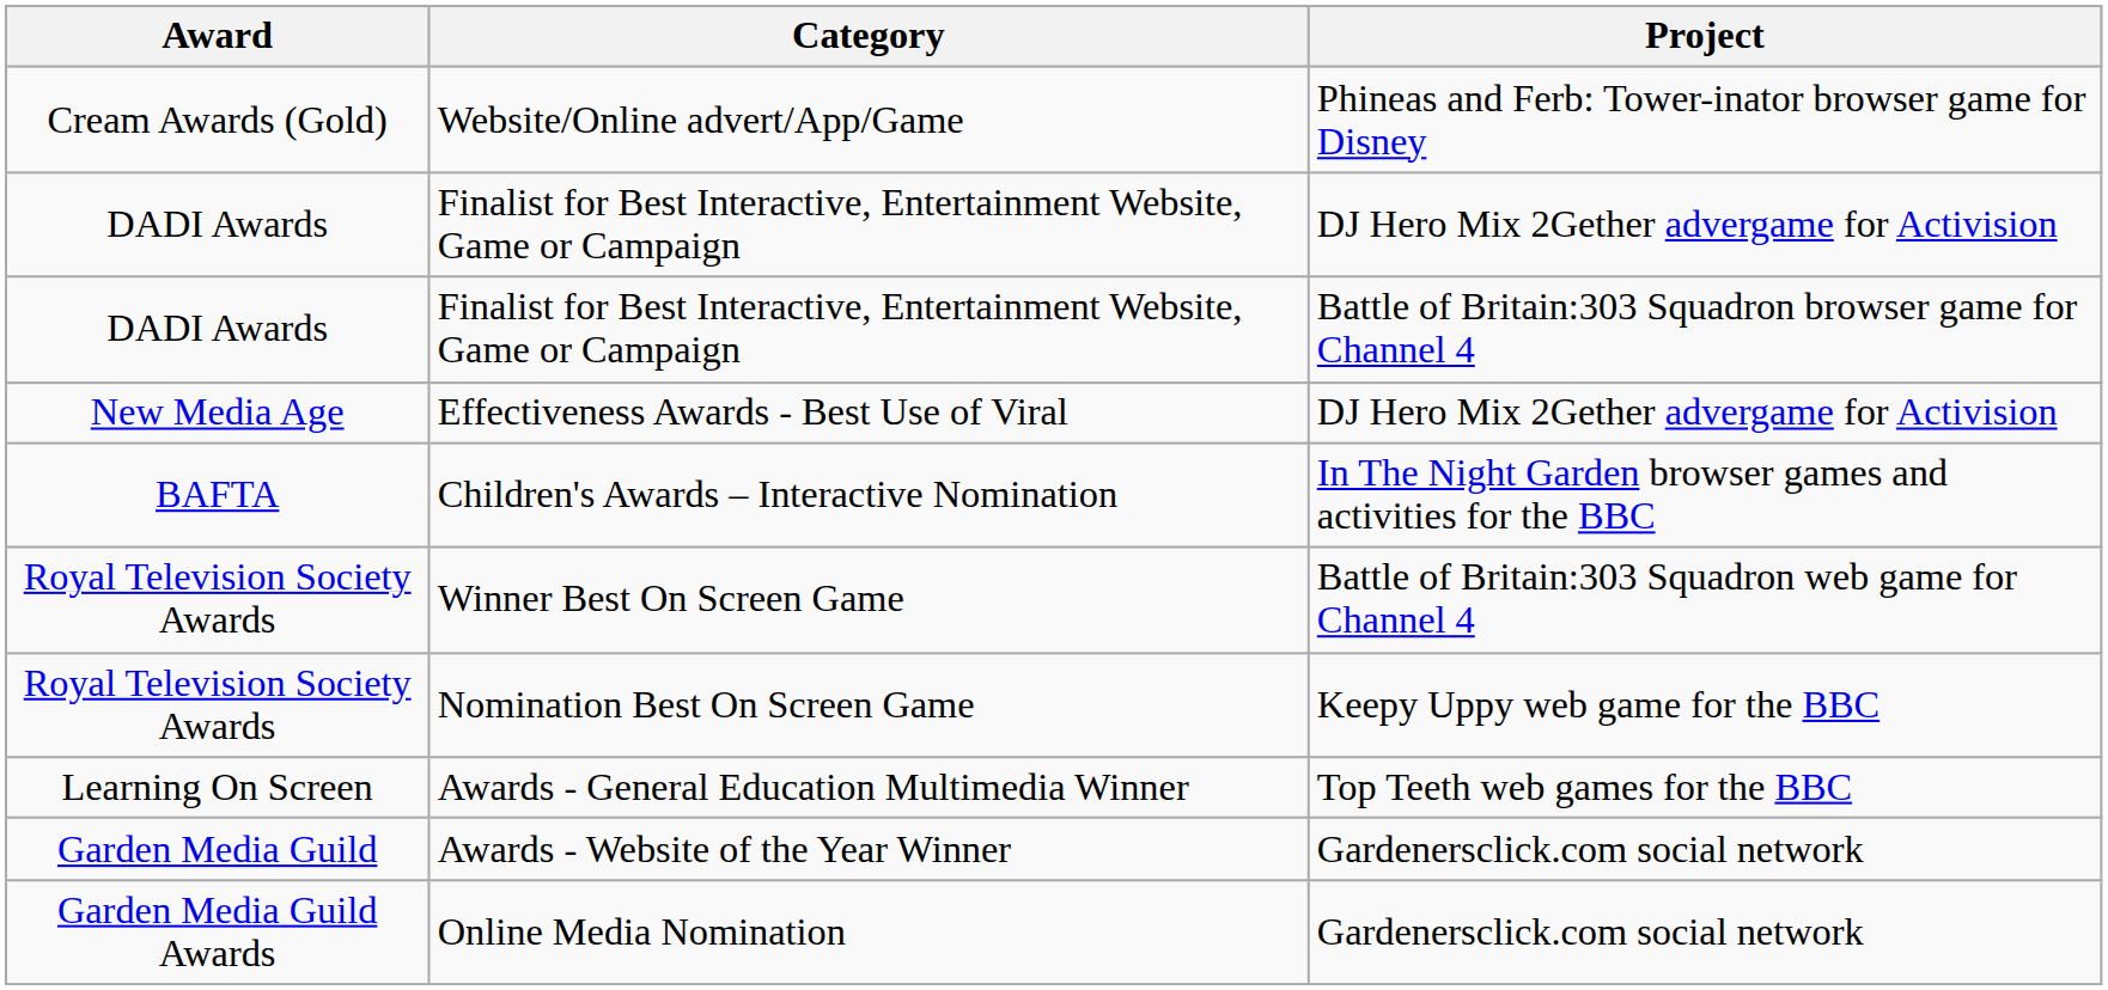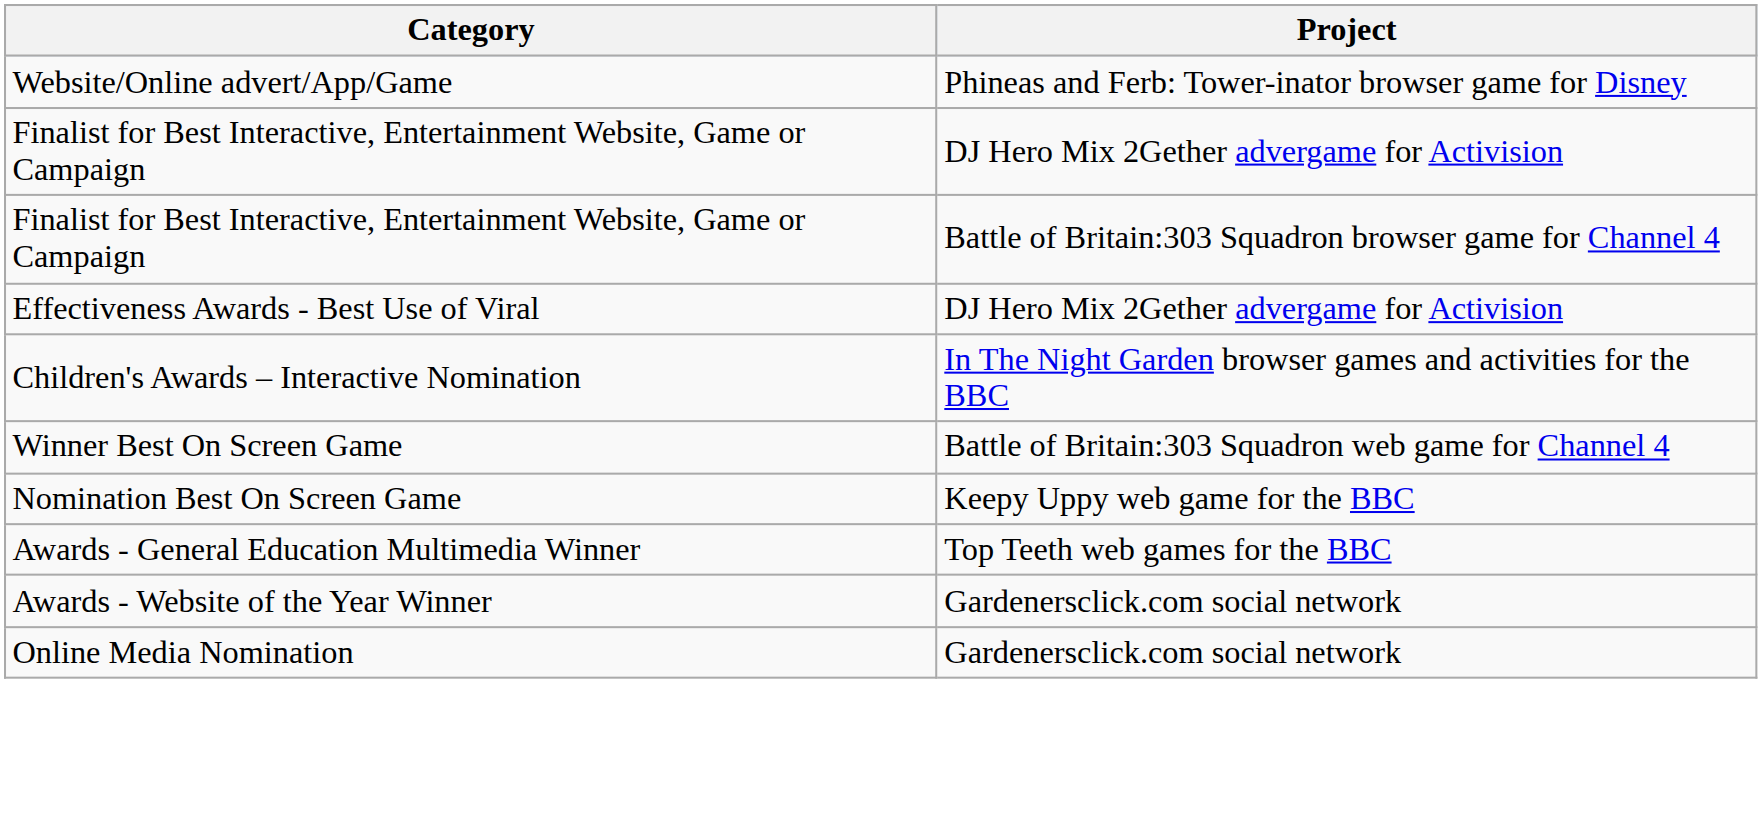 <table class="wikitable">
 <tr style="background:#B0C4DE;">
-<th>Award</th>
 <th>Category</th>
 <th>Project</th>
 </tr>
 <tr>
-<td style="text-align:center;">Cream Awards (Gold)</td>
 <td>Website/Online advert/App/Game</td>
 <td>Phineas and Ferb: Tower-inator browser game for <a href='#'>Disney</a></td>
 </tr>
 <tr>
-<td style="text-align:center;">DADI Awards</td>
 <td>Finalist for Best Interactive, Entertainment Website, Game or Campaign</td>
 <td>DJ Hero Mix 2Gether <a href='#'>advergame</a> for <a href='#'>Activision</a></td>
 </tr>
 <tr>
-<td style="text-align:center;">DADI Awards</td>
 <td>Finalist for Best Interactive, Entertainment Website, Game or Campaign</td>
 <td>Battle of Britain:303 Squadron browser game for <a href='#'>Channel 4</a></td>
 </tr>
 <tr>
-<td style="text-align:center;"><a href='#'>New Media Age</a></td>
 <td>Effectiveness Awards - Best Use of Viral</td>
 <td>DJ Hero Mix 2Gether <a href='#'>advergame</a> for <a href='#'>Activision</a></td>
 </tr>
 <tr>
-<td style="text-align:center;"><a href='#'>BAFTA</a></td>
 <td>Children's Awards – Interactive Nomination</td>
 <td><a href='#'>In The Night Garden</a> browser games and activities for the <a href='#'>BBC</a></td>
 </tr>
 <tr>
-<td style="text-align:center;"><a href='#'>Royal Television Society</a> Awards</td>
 <td>Winner Best On Screen Game</td>
 <td>Battle of Britain:303 Squadron web game for <a href='#'>Channel 4</a></td>
 </tr>
 <tr>
-<td style="text-align:center;"><a href='#'>Royal Television Society</a> Awards</td>
 <td>Nomination Best On Screen Game</td>
 <td>Keepy Uppy web game for the <a href='#'>BBC</a></td>
 </tr>
 <tr>
-<td style="text-align:center;">Learning On Screen</td>
 <td>Awards - General Education Multimedia Winner</td>
 <td>Top Teeth web games for the <a href='#'>BBC</a></td>
 </tr>
 <tr>
-<td style="text-align:center;"><a href='#'>Garden Media Guild</a></td>
 <td>Awards - Website of the Year Winner</td>
 <td>Gardenersclick.com social network</td>
 </tr>
 <tr>
-<td style="text-align:center;"><a href='#'>Garden Media Guild</a> Awards</td>
 <td>Online Media Nomination</td>
 <td>Gardenersclick.com social network</td>
 </tr>
 </table>
